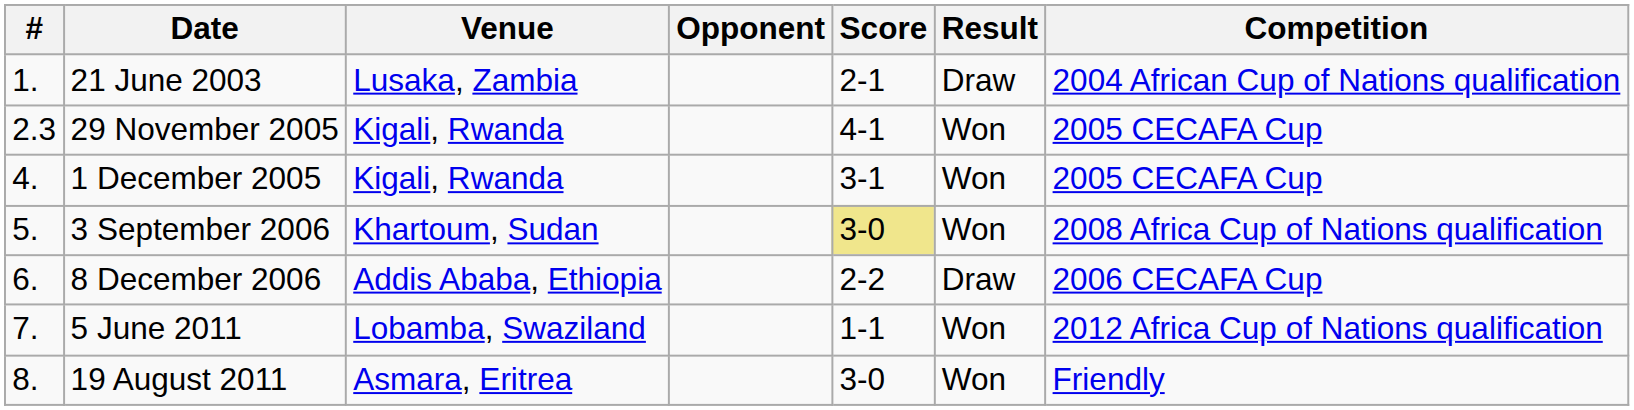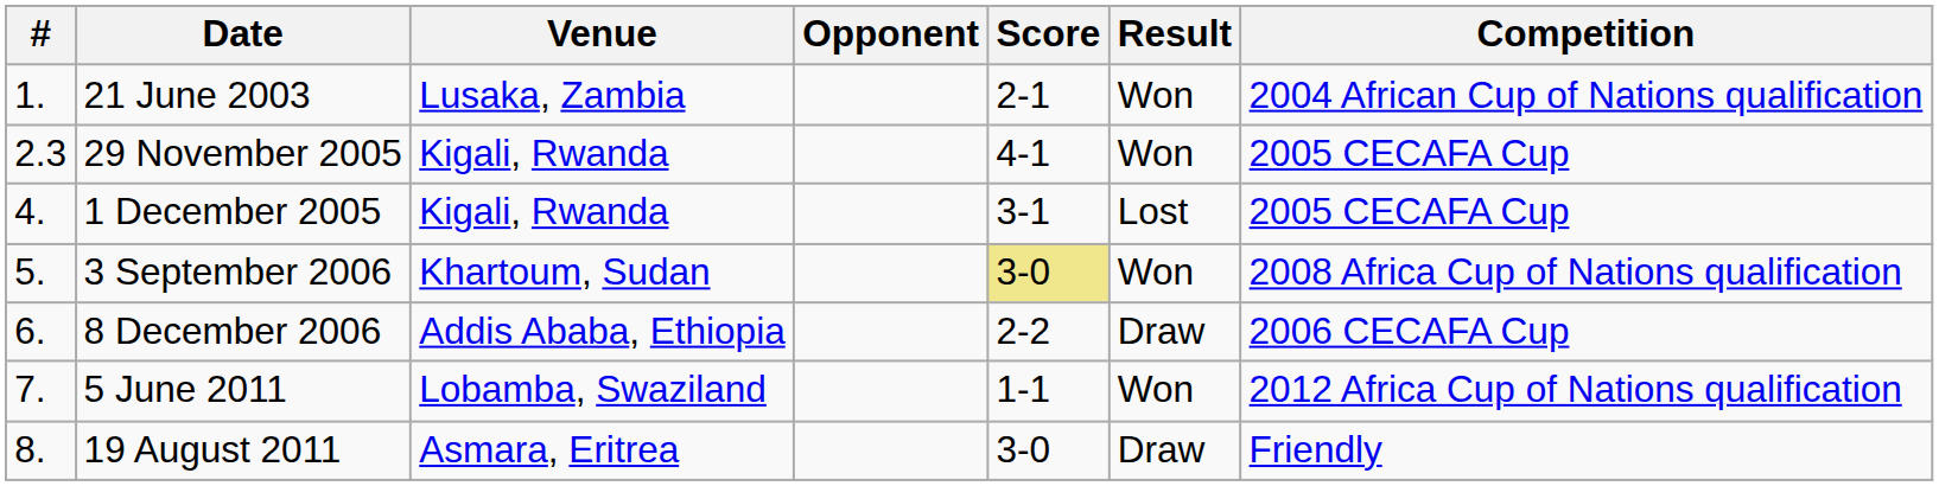 <table class="wikitable">
 <tr>
 <th>#</th>
 <th>Date</th>
 <th>Venue</th>
 <th>Opponent</th>
 <th>Score</th>
 <th>Result</th>
 <th>Competition</th>
 </tr>
 <tr>
 <td>1.</td>
 <td>21 June 2003</td>
 <td><a href='#'>Lusaka</a>, <a href='#'>Zambia</a></td>
 <td></td>
 <td>2-1</td>
-<td>Draw</td>
+<td>Won</td>
 <td><a href='#'>2004 African Cup of Nations qualification</a></td>
 </tr>
 <tr>
 <td>2.3</td>
 <td>29 November 2005</td>
 <td><a href='#'>Kigali</a>, <a href='#'>Rwanda</a></td>
 <td></td>
 <td>4-1</td>
 <td>Won</td>
 <td><a href='#'>2005 CECAFA Cup</a></td>
 </tr>
 <tr>
 <td>4.</td>
 <td>1 December 2005</td>
 <td><a href='#'>Kigali</a>, <a href='#'>Rwanda</a></td>
 <td></td>
 <td>3-1</td>
-<td>Won</td>
+<td>Lost</td>
 <td><a href='#'>2005 CECAFA Cup</a></td>
 </tr>
 <tr>
 <td>5.</td>
 <td>3 September 2006</td>
 <td><a href='#'>Khartoum</a>, <a href='#'>Sudan</a></td>
 <td></td>
 <td style="background: khaki;">3-0</td>
 <td>Won</td>
 <td><a href='#'>2008 Africa Cup of Nations qualification</a></td>
 </tr>
 <tr>
 <td>6.</td>
 <td>8 December 2006</td>
 <td><a href='#'>Addis Ababa</a>, <a href='#'>Ethiopia</a></td>
 <td></td>
 <td>2-2</td>
 <td>Draw</td>
 <td><a href='#'>2006 CECAFA Cup</a></td>
 </tr>
 <tr>
 <td>7.</td>
 <td>5 June 2011</td>
 <td><a href='#'>Lobamba</a>, <a href='#'>Swaziland</a></td>
 <td></td>
 <td>1-1</td>
 <td>Won</td>
 <td><a href='#'>2012 Africa Cup of Nations qualification</a></td>
 </tr>
 <tr>
 <td>8.</td>
 <td>19 August 2011</td>
 <td><a href='#'>Asmara</a>, <a href='#'>Eritrea</a></td>
 <td></td>
 <td>3-0</td>
-<td>Won</td>
+<td>Draw</td>
 <td><a href='#'>Friendly</a></td>
 </tr>
 </table>
